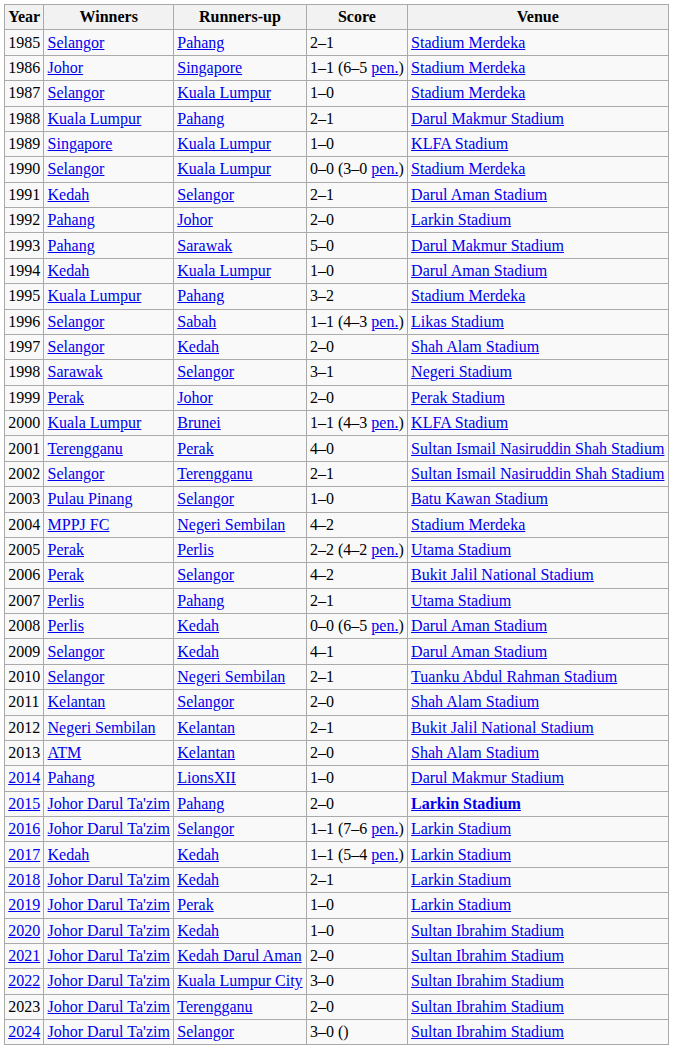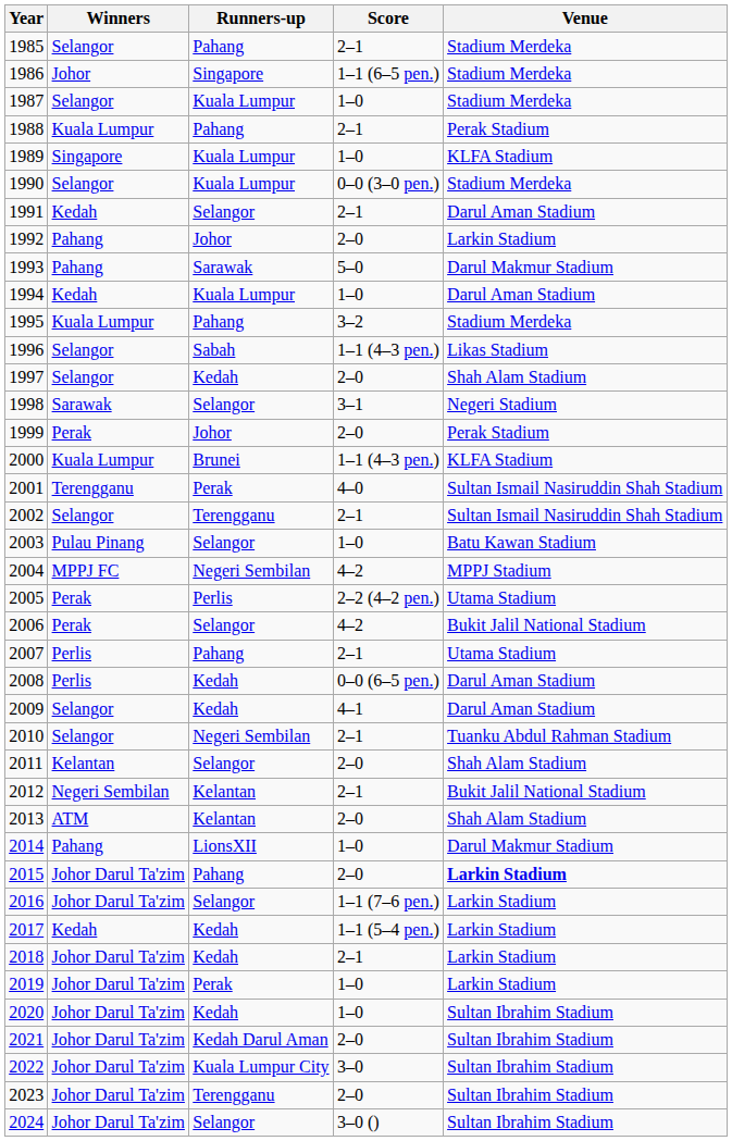 <table class="wikitable sortable">
 <tr>
 <th>Year</th>
 <th>Winners</th>
 <th>Runners-up</th>
 <th>Score</th>
 <th>Venue</th>
 </tr>
 <tr>
 <td>1985</td>
 <td><a href='#'>Selangor</a></td>
 <td><a href='#'>Pahang</a></td>
 <td>2–1</td>
 <td><a href='#'>Stadium Merdeka</a></td>
 </tr>
 <tr>
 <td>1986</td>
 <td><a href='#'>Johor</a></td>
 <td><a href='#'>Singapore</a></td>
 <td>1–1 (6–5 <a href='#'>pen.</a>)</td>
 <td><a href='#'>Stadium Merdeka</a></td>
 </tr>
 <tr>
 <td>1987</td>
 <td><a href='#'>Selangor</a></td>
 <td><a href='#'>Kuala Lumpur</a></td>
 <td>1–0</td>
 <td><a href='#'>Stadium Merdeka</a></td>
 </tr>
 <tr>
 <td>1988</td>
 <td><a href='#'>Kuala Lumpur</a></td>
 <td><a href='#'>Pahang</a></td>
 <td>2–1</td>
-<td><a href='#'>Darul Makmur Stadium</a></td>
+<td><a href='#'>Perak Stadium</a></td>
 </tr>
 <tr>
 <td>1989</td>
 <td><a href='#'>Singapore</a></td>
 <td><a href='#'>Kuala Lumpur</a></td>
 <td>1–0</td>
 <td><a href='#'>KLFA Stadium</a></td>
 </tr>
 <tr>
 <td>1990</td>
 <td><a href='#'>Selangor</a></td>
 <td><a href='#'>Kuala Lumpur</a></td>
 <td>0–0 (3–0 <a href='#'>pen.</a>)</td>
 <td><a href='#'>Stadium Merdeka</a></td>
 </tr>
 <tr>
 <td>1991</td>
 <td><a href='#'>Kedah</a></td>
 <td><a href='#'>Selangor</a></td>
 <td>2–1</td>
 <td><a href='#'>Darul Aman Stadium</a></td>
 </tr>
 <tr>
 <td>1992</td>
 <td><a href='#'>Pahang</a></td>
 <td><a href='#'>Johor</a></td>
 <td>2–0</td>
 <td><a href='#'>Larkin Stadium</a></td>
 </tr>
 <tr>
 <td>1993</td>
 <td><a href='#'>Pahang</a></td>
 <td><a href='#'>Sarawak</a></td>
 <td>5–0</td>
 <td><a href='#'>Darul Makmur Stadium</a></td>
 </tr>
 <tr>
 <td>1994</td>
 <td><a href='#'>Kedah</a></td>
 <td><a href='#'>Kuala Lumpur</a></td>
 <td>1–0</td>
 <td><a href='#'>Darul Aman Stadium</a></td>
 </tr>
 <tr>
 <td>1995</td>
 <td><a href='#'>Kuala Lumpur</a></td>
 <td><a href='#'>Pahang</a></td>
 <td>3–2</td>
 <td><a href='#'>Stadium Merdeka</a></td>
 </tr>
 <tr>
 <td>1996</td>
 <td><a href='#'>Selangor</a></td>
 <td><a href='#'>Sabah</a></td>
 <td>1–1 (4–3 <a href='#'>pen.</a>)</td>
 <td><a href='#'>Likas Stadium</a></td>
 </tr>
 <tr>
 <td>1997</td>
 <td><a href='#'>Selangor</a></td>
 <td><a href='#'>Kedah</a></td>
 <td>2–0</td>
 <td><a href='#'>Shah Alam Stadium</a></td>
 </tr>
 <tr>
 <td>1998</td>
 <td><a href='#'>Sarawak</a></td>
 <td><a href='#'>Selangor</a></td>
 <td>3–1</td>
 <td><a href='#'>Negeri Stadium</a></td>
 </tr>
 <tr>
 <td>1999</td>
 <td><a href='#'>Perak</a></td>
 <td><a href='#'>Johor</a></td>
 <td>2–0</td>
 <td><a href='#'>Perak Stadium</a></td>
 </tr>
 <tr>
 <td>2000</td>
 <td><a href='#'>Kuala Lumpur</a></td>
 <td><a href='#'>Brunei</a></td>
 <td>1–1 (4–3 <a href='#'>pen.</a>)</td>
 <td><a href='#'>KLFA Stadium</a></td>
 </tr>
 <tr>
 <td>2001</td>
 <td><a href='#'>Terengganu</a></td>
 <td><a href='#'>Perak</a></td>
 <td>4–0</td>
 <td><a href='#'>Sultan Ismail Nasiruddin Shah Stadium</a></td>
 </tr>
 <tr>
 <td>2002</td>
 <td><a href='#'>Selangor</a></td>
 <td><a href='#'>Terengganu</a></td>
 <td>2–1</td>
 <td><a href='#'>Sultan Ismail Nasiruddin Shah Stadium</a></td>
 </tr>
 <tr>
 <td>2003</td>
 <td><a href='#'>Pulau Pinang</a></td>
 <td><a href='#'>Selangor</a></td>
 <td>1–0</td>
 <td><a href='#'>Batu Kawan Stadium</a></td>
 </tr>
 <tr>
 <td>2004</td>
 <td><a href='#'>MPPJ FC</a></td>
 <td><a href='#'>Negeri Sembilan</a></td>
 <td>4–2</td>
-<td><a href='#'>Stadium Merdeka</a></td>
+<td><a href='#'>MPPJ Stadium</a></td>
 </tr>
 <tr>
 <td>2005</td>
 <td><a href='#'>Perak</a></td>
 <td><a href='#'>Perlis</a></td>
 <td>2–2 (4–2 <a href='#'>pen.</a>)</td>
 <td><a href='#'>Utama Stadium</a></td>
 </tr>
 <tr>
 <td>2006</td>
 <td><a href='#'>Perak</a></td>
 <td><a href='#'>Selangor</a></td>
 <td>4–2</td>
 <td><a href='#'>Bukit Jalil National Stadium</a></td>
 </tr>
 <tr>
 <td>2007</td>
 <td><a href='#'>Perlis</a></td>
 <td><a href='#'>Pahang</a></td>
 <td>2–1</td>
 <td><a href='#'>Utama Stadium</a></td>
 </tr>
 <tr>
 <td>2008</td>
 <td><a href='#'>Perlis</a></td>
 <td><a href='#'>Kedah</a></td>
 <td>0–0 (6–5 <a href='#'>pen.</a>)</td>
 <td><a href='#'>Darul Aman Stadium</a></td>
 </tr>
 <tr>
 <td>2009</td>
 <td><a href='#'>Selangor</a></td>
 <td><a href='#'>Kedah</a></td>
 <td>4–1</td>
 <td><a href='#'>Darul Aman Stadium</a></td>
 </tr>
 <tr>
 <td>2010</td>
 <td><a href='#'>Selangor</a></td>
 <td><a href='#'>Negeri Sembilan</a></td>
 <td>2–1</td>
 <td><a href='#'>Tuanku Abdul Rahman Stadium</a></td>
 </tr>
 <tr>
 <td>2011</td>
 <td><a href='#'>Kelantan</a></td>
 <td><a href='#'>Selangor</a></td>
 <td>2–0</td>
 <td><a href='#'>Shah Alam Stadium</a></td>
 </tr>
 <tr>
 <td>2012</td>
 <td><a href='#'>Negeri Sembilan</a></td>
 <td><a href='#'>Kelantan</a></td>
 <td>2–1</td>
 <td><a href='#'>Bukit Jalil National Stadium</a></td>
 </tr>
 <tr>
 <td>2013</td>
 <td><a href='#'>ATM</a></td>
 <td><a href='#'>Kelantan</a></td>
 <td>2–0</td>
 <td><a href='#'>Shah Alam Stadium</a></td>
 </tr>
 <tr>
 <td><a href='#'>2014</a></td>
 <td><a href='#'>Pahang</a></td>
 <td><a href='#'>LionsXII</a></td>
 <td>1–0</td>
 <td><a href='#'>Darul Makmur Stadium</a></td>
 </tr>
 <tr>
 <td><a href='#'>2015</a></td>
 <td><a href='#'>Johor Darul Ta'zim</a></td>
 <td><a href='#'>Pahang</a></td>
 <td>2–0</td>
 <td><strong><a href='#'>Larkin Stadium</a></strong></td>
 </tr>
 <tr>
 <td><a href='#'>2016</a></td>
 <td><a href='#'>Johor Darul Ta'zim</a></td>
 <td><a href='#'>Selangor</a></td>
 <td>1–1 (7–6 <a href='#'>pen.</a>)</td>
 <td><a href='#'>Larkin Stadium</a></td>
 </tr>
 <tr>
 <td><a href='#'>2017</a></td>
 <td><a href='#'>Kedah</a></td>
 <td><a href='#'>Kedah</a></td>
 <td>1–1 (5–4 <a href='#'>pen.</a>)</td>
 <td><a href='#'>Larkin Stadium</a></td>
 </tr>
 <tr>
 <td><a href='#'>2018</a></td>
 <td><a href='#'>Johor Darul Ta'zim</a></td>
 <td><a href='#'>Kedah</a></td>
 <td>2–1</td>
 <td><a href='#'>Larkin Stadium</a></td>
 </tr>
 <tr>
 <td><a href='#'>2019</a></td>
 <td><a href='#'>Johor Darul Ta'zim</a></td>
 <td><a href='#'>Perak</a></td>
 <td>1–0</td>
 <td><a href='#'>Larkin Stadium</a></td>
 </tr>
 <tr>
 <td><a href='#'>2020</a></td>
 <td><a href='#'>Johor Darul Ta'zim</a></td>
 <td><a href='#'>Kedah</a></td>
 <td>1–0</td>
 <td><a href='#'>Sultan Ibrahim Stadium</a></td>
 </tr>
 <tr>
 <td><a href='#'>2021</a></td>
 <td><a href='#'>Johor Darul Ta'zim</a></td>
 <td><a href='#'>Kedah Darul Aman</a></td>
 <td>2–0</td>
 <td><a href='#'>Sultan Ibrahim Stadium</a></td>
 </tr>
 <tr>
 <td><a href='#'>2022</a></td>
 <td><a href='#'>Johor Darul Ta'zim</a></td>
 <td><a href='#'>Kuala Lumpur City</a></td>
 <td>3–0</td>
 <td><a href='#'>Sultan Ibrahim Stadium</a></td>
 </tr>
 <tr>
 <td>2023</td>
 <td><a href='#'>Johor Darul Ta'zim</a></td>
 <td><a href='#'>Terengganu</a></td>
 <td>2–0</td>
 <td><a href='#'>Sultan Ibrahim Stadium</a></td>
 </tr>
 <tr>
 <td><a href='#'>2024</a></td>
 <td><a href='#'>Johor Darul Ta'zim</a></td>
 <td><a href='#'>Selangor</a></td>
 <td>3–0 ()</td>
 <td><a href='#'>Sultan Ibrahim Stadium</a></td>
 </tr>
 </table>
